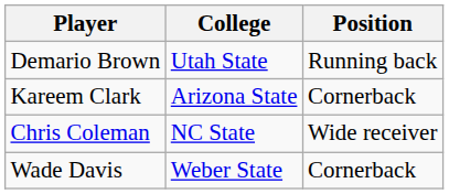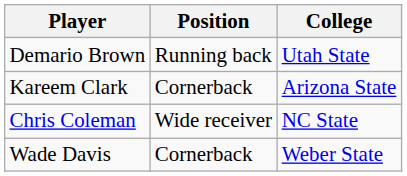 <table class="wikitable">
 <tr>
 <th>Player</th>
+<th>Position</th>
 <th>College</th>
-<th>Position</th>
 </tr>
 <tr>
 <td>Demario Brown</td>
+<td>Running back</td>
 <td><a href='#'>Utah State</a></td>
-<td>Running back</td>
 </tr>
 <tr>
 <td>Kareem Clark</td>
+<td>Cornerback</td>
 <td><a href='#'>Arizona State</a></td>
-<td>Cornerback</td>
 </tr>
 <tr>
 <td><a href='#'>Chris Coleman</a></td>
+<td>Wide receiver</td>
 <td><a href='#'>NC State</a></td>
-<td>Wide receiver</td>
 </tr>
 <tr>
 <td>Wade Davis</td>
+<td>Cornerback</td>
 <td><a href='#'>Weber State</a></td>
-<td>Cornerback</td>
 </tr>
 </table>
